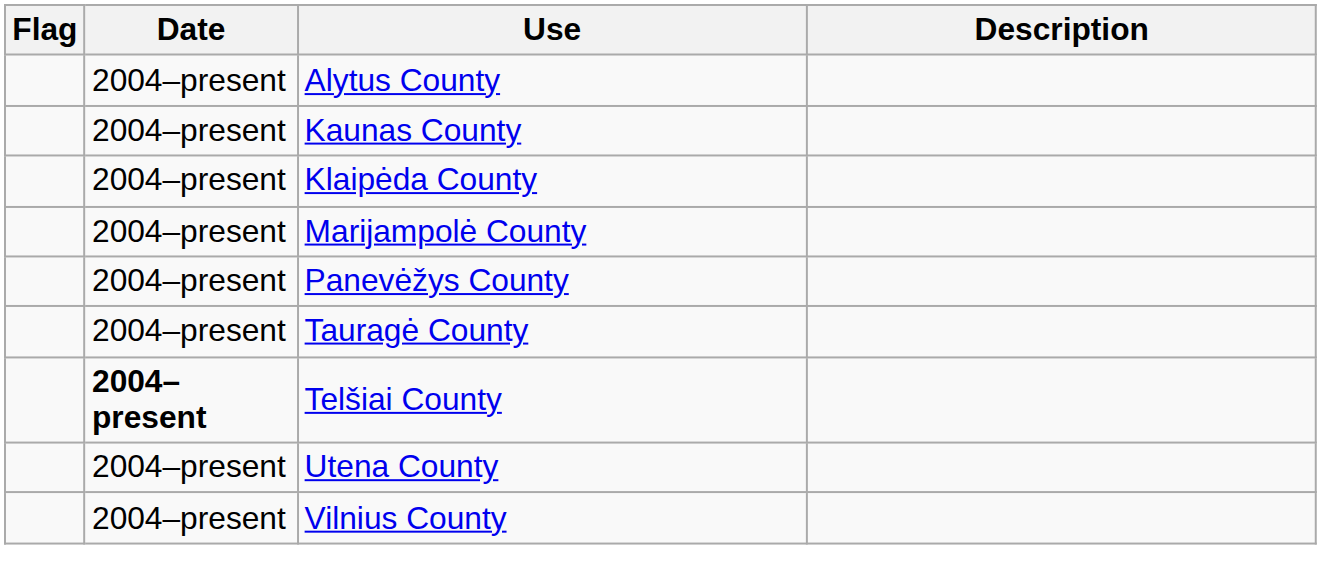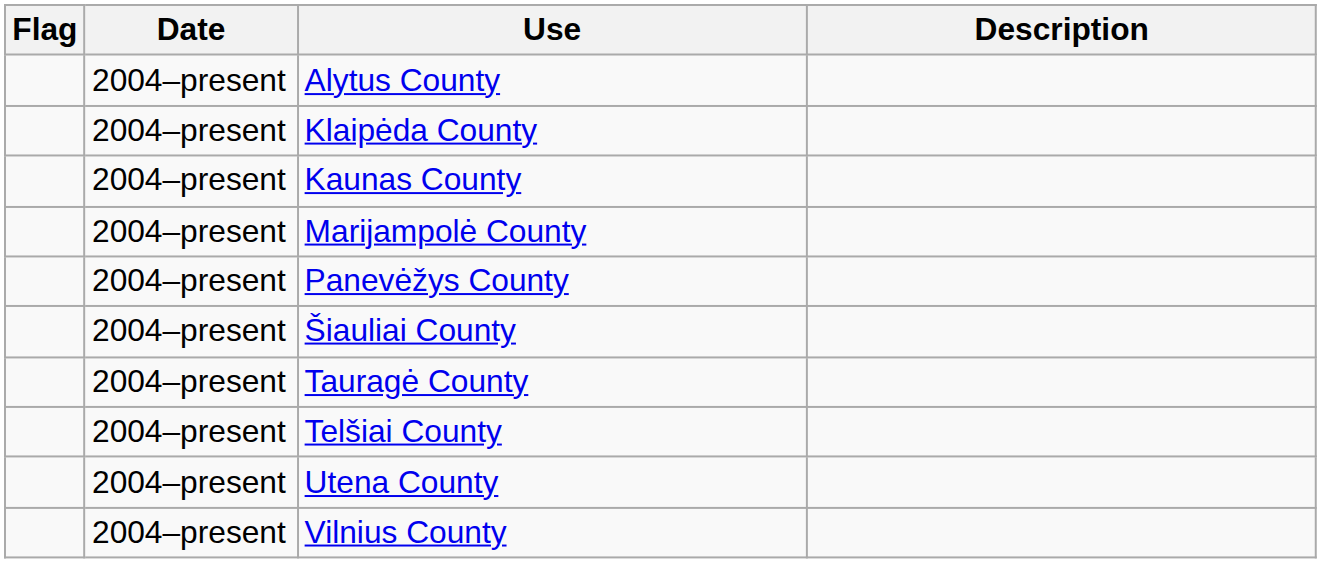 <table class="wikitable sortable">
 <tr>
 <th>Flag</th>
 <th width="100">Date</th>
 <th width="250">Use</th>
 <th width="250">Description</th>
 </tr>
 <tr>
 <td></td>
 <td>2004–present</td>
 <td><a href='#'>Alytus County</a></td>
 <td></td>
 </tr>
 <tr>
 <td></td>
 <td>2004–present</td>
-<td><a href='#'>Kaunas County</a></td>
+<td><a href='#'>Klaipėda County</a></td>
 <td></td>
 </tr>
 <tr>
 <td></td>
 <td>2004–present</td>
-<td><a href='#'>Klaipėda County</a></td>
+<td><a href='#'>Kaunas County</a></td>
 <td></td>
 </tr>
 <tr>
 <td></td>
 <td>2004–present</td>
 <td><a href='#'>Marijampolė County</a></td>
 <td></td>
 </tr>
 <tr>
 <td></td>
 <td>2004–present</td>
 <td><a href='#'>Panevėžys County</a></td>
 <td></td>
 </tr>
 <tr>
 <td></td>
 <td>2004–present</td>
+<td><a href='#'>Šiauliai County</a></td>
+<td></td>
+</tr>
+<tr>
+<td></td>
+<td>2004–present</td>
 <td><a href='#'>Tauragė County</a></td>
 <td></td>
 </tr>
 <tr>
 <td></td>
-<td><strong>2004–present</strong></td>
+<td>2004–present</td>
 <td><a href='#'>Telšiai County</a></td>
 <td></td>
 </tr>
 <tr>
 <td></td>
 <td>2004–present</td>
 <td><a href='#'>Utena County</a></td>
 <td></td>
 </tr>
 <tr>
 <td></td>
 <td>2004–present</td>
 <td><a href='#'>Vilnius County</a></td>
 <td></td>
 </tr>
 </table>
